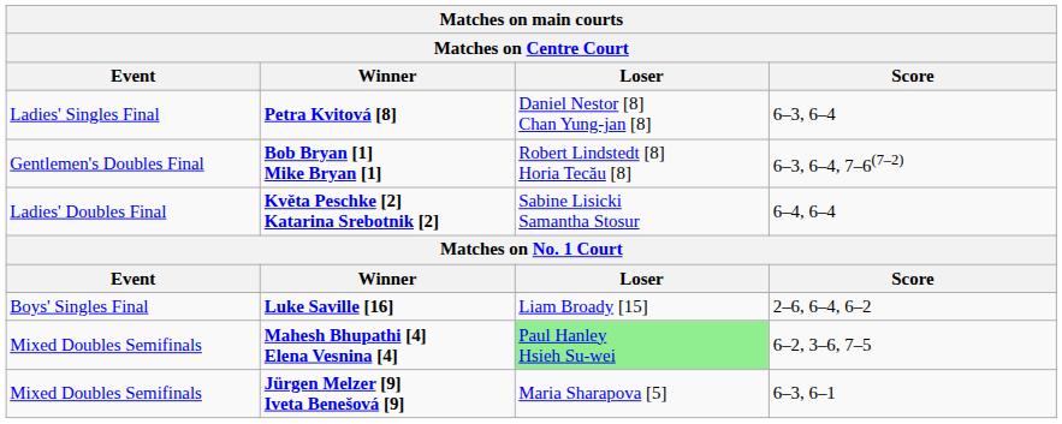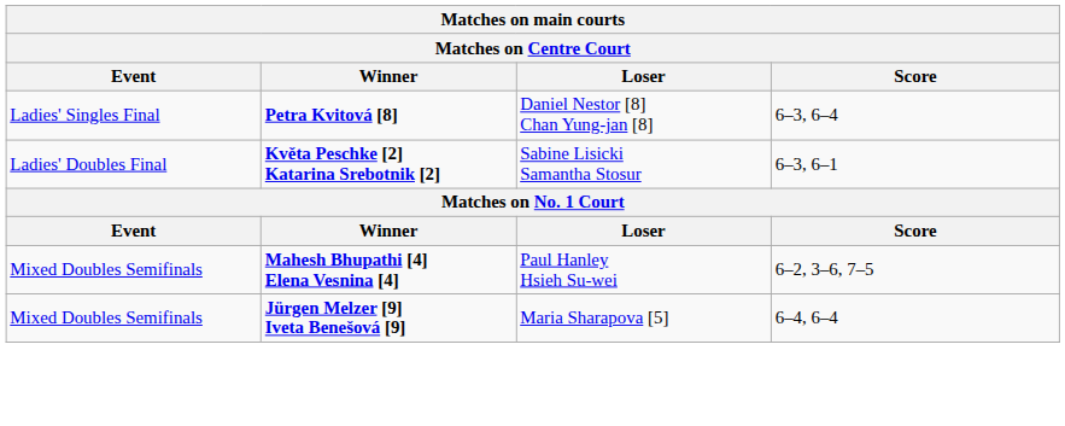 <table class="wikitable collapsible uncollapsed" style="margin:auto;">
 <tr>
 <th colspan="4" style="white-space:nowrap;">Matches on main courts</th>
 </tr>
 <tr>
 <th colspan="4">Matches on <a href='#'>Centre Court</a></th>
 </tr>
 <tr>
 <th width=220>Event</th>
 <th width=220>Winner</th>
 <th width=220>Loser</th>
 <th width=250>Score</th>
 </tr>
 <tr>
 <td><a href='#'>Ladies' Singles Final</a></td>
 <td> <strong><a href='#'>Petra Kvitová</a> [8]</strong></td>
 <td> <a href='#'>Daniel Nestor</a> [8]<br> <a href='#'>Chan Yung-jan</a> [8]</td>
 <td>6–3, 6–4</td>
 </tr>
 <tr>
-<td><a href='#'>Gentlemen's Doubles Final</a></td>
-<td> <strong><a href='#'>Bob Bryan</a> [1]</strong><br> <strong><a href='#'>Mike Bryan</a> [1]</strong></td>
-<td> <a href='#'>Robert Lindstedt</a> [8]<br> <a href='#'>Horia Tecău</a> [8]</td>
-<td>6–3, 6–4, 7–6<sup>(7–2)</sup></td>
-</tr>
-<tr>
 <td><a href='#'>Ladies' Doubles Final</a></td>
 <td> <strong><a href='#'>Květa Peschke</a> [2]</strong><br> <strong><a href='#'>Katarina Srebotnik</a> [2]</strong></td>
 <td> <a href='#'>Sabine Lisicki</a><br> <a href='#'>Samantha Stosur</a></td>
-<td>6–4, 6–4</td>
+<td>6–3, 6–1</td>
 </tr>
 <tr>
 <th colspan="4">Matches on <a href='#'>No. 1 Court</a></th>
 </tr>
 <tr>
 <th width=220>Event</th>
 <th width=220>Winner</th>
 <th width=220>Loser</th>
 <th width=250>Score</th>
 </tr>
 <tr>
-<td><a href='#'>Boys' Singles Final</a></td>
-<td> <strong><a href='#'>Luke Saville</a> [16]</strong></td>
-<td> <a href='#'>Liam Broady</a> [15]</td>
-<td>2–6, 6–4, 6–2</td>
-</tr>
-<tr>
 <td><a href='#'>Mixed Doubles Semifinals</a></td>
 <td> <strong><a href='#'>Mahesh Bhupathi</a> [4]</strong><br> <strong><a href='#'>Elena Vesnina</a> [4]</strong></td>
-<td style="background: lightgreen;"> <a href='#'>Paul Hanley</a><br> <a href='#'>Hsieh Su-wei</a></td>
+<td> <a href='#'>Paul Hanley</a><br> <a href='#'>Hsieh Su-wei</a></td>
 <td>6–2, 3–6, 7–5</td>
 </tr>
 <tr>
 <td><a href='#'>Mixed Doubles Semifinals</a></td>
 <td> <strong><a href='#'>Jürgen Melzer</a> [9]</strong><br> <strong><a href='#'>Iveta Benešová</a> [9]</strong></td>
 <td> <a href='#'>Maria Sharapova</a> [5]</td>
-<td>6–3, 6–1</td>
+<td>6–4, 6–4</td>
 </tr>
 </table>
